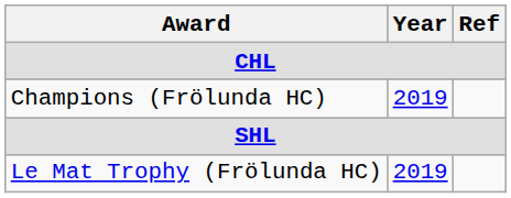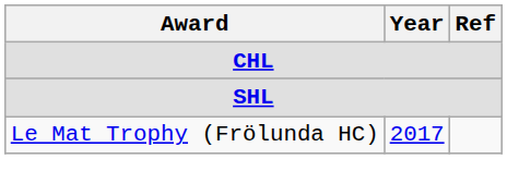 <table class="wikitable">
 <tr>
 <th>Award</th>
 <th>Year</th>
 <th>Ref</th>
 </tr>
 <tr ALIGN="center" bgcolor="#e0e0e0">
 <td colspan="3"><strong><a href='#'>CHL</a></strong></td>
 </tr>
-<tr>
-<td>Champions (Frölunda HC)</td>
-<td><a href='#'>2019</a></td>
-<td></td>
-</tr>
 <tr ALIGN="center" bgcolor="#e0e0e0">
 <td colspan="3"><strong><a href='#'>SHL</a></strong></td>
 </tr>
 <tr>
 <td><a href='#'>Le Mat Trophy</a> (Frölunda HC)</td>
-<td><a href='#'>2019</a></td>
+<td><a href='#'>2017</a></td>
 <td></td>
 </tr>
 </table>
